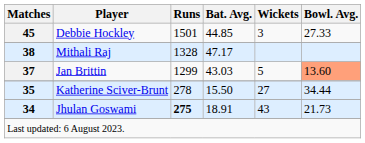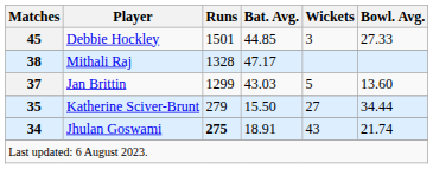 <table class="wikitable sortable">
 <tr>
 <th>Matches</th>
 <th>Player</th>
 <th>Runs</th>
 <th>Bat. Avg.</th>
 <th>Wickets</th>
 <th>Bowl. Avg.</th>
 </tr>
 <tr>
 <th>45</th>
 <td> <a href='#'>Debbie Hockley</a></td>
 <td>1501</td>
 <td>44.85</td>
 <td>3</td>
 <td>27.33</td>
 </tr>
 <tr>
 </tr>
 <tr style="background-color:#def;">
 <th style="background-color:#def;">38</th>
 <td> <a href='#'>Mithali Raj</a></td>
 <td>1328</td>
 <td>47.17</td>
 <td></td>
 <td></td>
 </tr>
 <tr>
 <th>37</th>
 <td> <a href='#'>Jan Brittin</a></td>
 <td>1299</td>
 <td>43.03</td>
 <td>5</td>
-<td style="background: lightsalmon;">13.60</td>
+<td>13.60</td>
 </tr>
 <tr>
 </tr>
 <tr style="background-color:#def;">
 <th style="background-color:#def;">35</th>
 <td> <a href='#'>Katherine Sciver-Brunt</a></td>
-<td>278</td>
+<td>279</td>
 <td>15.50</td>
 <td>27</td>
 <td>34.44</td>
 </tr>
 <tr>
 </tr>
 <tr style="background-color:#def;">
 <th style="background-color:#def;">34</th>
 <td> <a href='#'>Jhulan Goswami</a></td>
 <td><strong>275</strong></td>
 <td>18.91</td>
 <td>43</td>
-<td>21.73</td>
+<td>21.74</td>
 </tr>
 <tr>
 </tr>
 <tr class="sortbottom">
 <td colspan="6"><small>Last updated: 6 August 2023.</small></td>
 </tr>
 </table>
